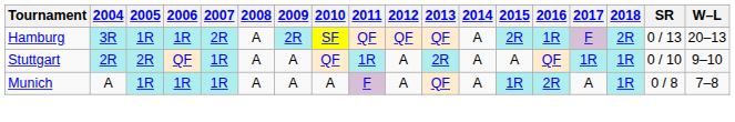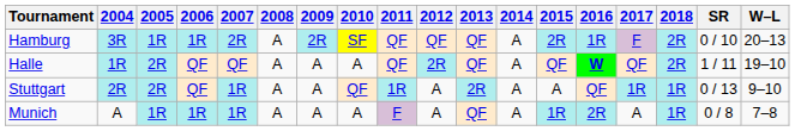 <table class=wikitable style=text-align:center;font-size:97%>
 <tr>
 <th>Tournament</th>
 <th><a href='#'>2004</a></th>
 <th><a href='#'>2005</a></th>
 <th><a href='#'>2006</a></th>
 <th><a href='#'>2007</a></th>
 <th><a href='#'>2008</a></th>
 <th><a href='#'>2009</a></th>
 <th><a href='#'>2010</a></th>
 <th><a href='#'>2011</a></th>
 <th><a href='#'>2012</a></th>
 <th><a href='#'>2013</a></th>
 <th><a href='#'>2014</a></th>
 <th><a href='#'>2015</a></th>
 <th><a href='#'>2016</a></th>
 <th><a href='#'>2017</a></th>
 <th><a href='#'>2018</a></th>
 <th>SR</th>
 <th>W–L</th>
 </tr>
 <tr>
 <td align=left><a href='#'>Hamburg</a></td>
 <td bgcolor=afeeee><a href='#'>3R</a></td>
 <td bgcolor=afeeee><a href='#'>1R</a></td>
 <td bgcolor=afeeee><a href='#'>1R</a></td>
 <td bgcolor=afeeee><a href='#'>2R</a></td>
 <td>A</td>
 <td bgcolor=afeeee><a href='#'>2R</a></td>
 <td bgcolor=yellow><a href='#'>SF</a></td>
 <td bgcolor=ffebcd><a href='#'>QF</a></td>
 <td bgcolor=ffebcd><a href='#'>QF</a></td>
 <td bgcolor=ffebcd><a href='#'>QF</a></td>
 <td>A</td>
 <td bgcolor=afeeee><a href='#'>2R</a></td>
 <td bgcolor=afeeee><a href='#'>1R</a></td>
 <td bgcolor=thistle><a href='#'>F</a></td>
 <td bgcolor=afeeee><a href='#'>2R</a></td>
-<td>0 / 13</td>
+<td>0 / 10</td>
 <td>20–13</td>
+</tr>
+<tr>
+<td align=left><a href='#'>Halle</a></td>
+<td bgcolor=afeeee><a href='#'>1R</a></td>
+<td bgcolor=afeeee><a href='#'>2R</a></td>
+<td bgcolor=ffebcd><a href='#'>QF</a></td>
+<td bgcolor=ffebcd><a href='#'>QF</a></td>
+<td>A</td>
+<td>A</td>
+<td>A</td>
+<td bgcolor=ffebcd><a href='#'>QF</a></td>
+<td bgcolor=afeeee><a href='#'>2R</a></td>
+<td bgcolor=ffebcd><a href='#'>QF</a></td>
+<td>A</td>
+<td bgcolor=ffebcd><a href='#'>QF</a></td>
+<td bgcolor=lime><a href='#'><strong>W</strong></a></td>
+<td bgcolor=ffebcd><a href='#'>QF</a></td>
+<td bgcolor=afeeee><a href='#'>2R</a></td>
+<td>1 / 11</td>
+<td>19–10</td>
 </tr>
 <tr>
 <td align=left><a href='#'>Stuttgart</a></td>
 <td bgcolor=afeeee><a href='#'>2R</a></td>
 <td bgcolor=afeeee><a href='#'>2R</a></td>
 <td bgcolor=ffebcd><a href='#'>QF</a></td>
 <td bgcolor=afeeee><a href='#'>1R</a></td>
 <td>A</td>
 <td>A</td>
 <td bgcolor=ffebcd><a href='#'>QF</a></td>
 <td bgcolor=afeeee><a href='#'>1R</a></td>
 <td>A</td>
 <td bgcolor=afeeee><a href='#'>2R</a></td>
 <td>A</td>
 <td>A</td>
 <td bgcolor=ffebcd><a href='#'>QF</a></td>
 <td bgcolor=afeeee><a href='#'>1R</a></td>
 <td bgcolor=afeeee><a href='#'>1R</a></td>
-<td>0 / 10</td>
+<td>0 / 13</td>
 <td>9–10</td>
 </tr>
 <tr>
 <td align=left><a href='#'>Munich</a></td>
 <td>A</td>
 <td bgcolor=afeeee><a href='#'>1R</a></td>
 <td bgcolor=afeeee><a href='#'>1R</a></td>
 <td bgcolor=afeeee><a href='#'>1R</a></td>
 <td>A</td>
 <td>A</td>
 <td>A</td>
 <td bgcolor=thistle><a href='#'>F</a></td>
 <td>A</td>
 <td bgcolor=ffebcd><a href='#'>QF</a></td>
 <td>A</td>
 <td bgcolor=afeeee><a href='#'>1R</a></td>
 <td bgcolor=afeeee><a href='#'>2R</a></td>
 <td>A</td>
 <td bgcolor=afeeee><a href='#'>1R</a></td>
 <td>0 / 8</td>
 <td>7–8</td>
 </tr>
 </table>
